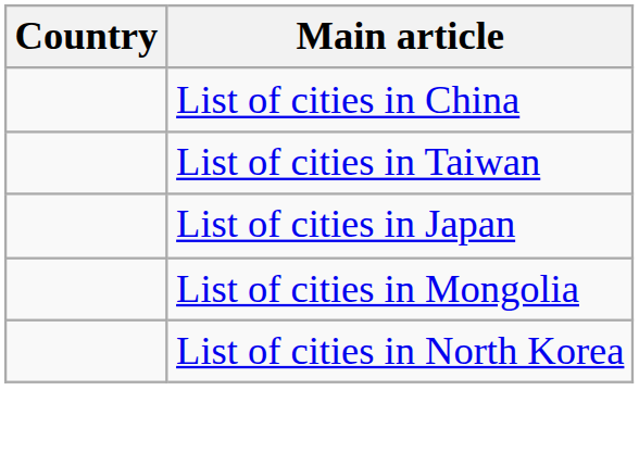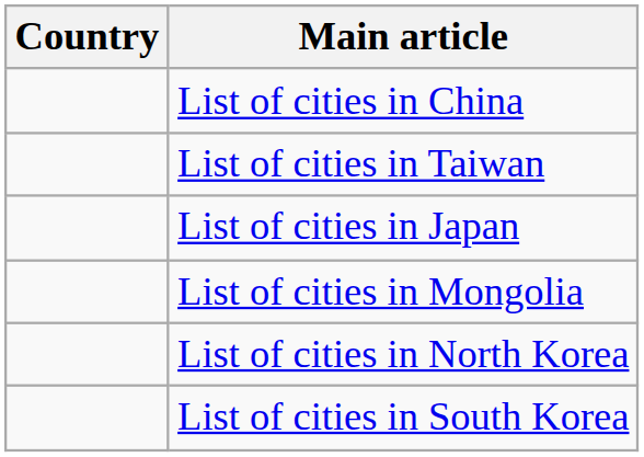 <table class=wikitable>
 <tr>
 <th>Country</th>
 <th>Main article</th>
 </tr>
 <tr>
 <td></td>
 <td><a href='#'>List of cities in China</a></td>
 </tr>
 <tr>
 <td></td>
 <td><a href='#'>List of cities in Taiwan</a></td>
 </tr>
 <tr>
 <td></td>
 <td><a href='#'>List of cities in Japan</a></td>
 </tr>
 <tr>
 <td></td>
 <td><a href='#'>List of cities in Mongolia</a></td>
 </tr>
 <tr>
 <td></td>
 <td><a href='#'>List of cities in North Korea</a></td>
 </tr>
+<tr>
+<td></td>
+<td><a href='#'>List of cities in South Korea</a></td>
+</tr>
 </table>
